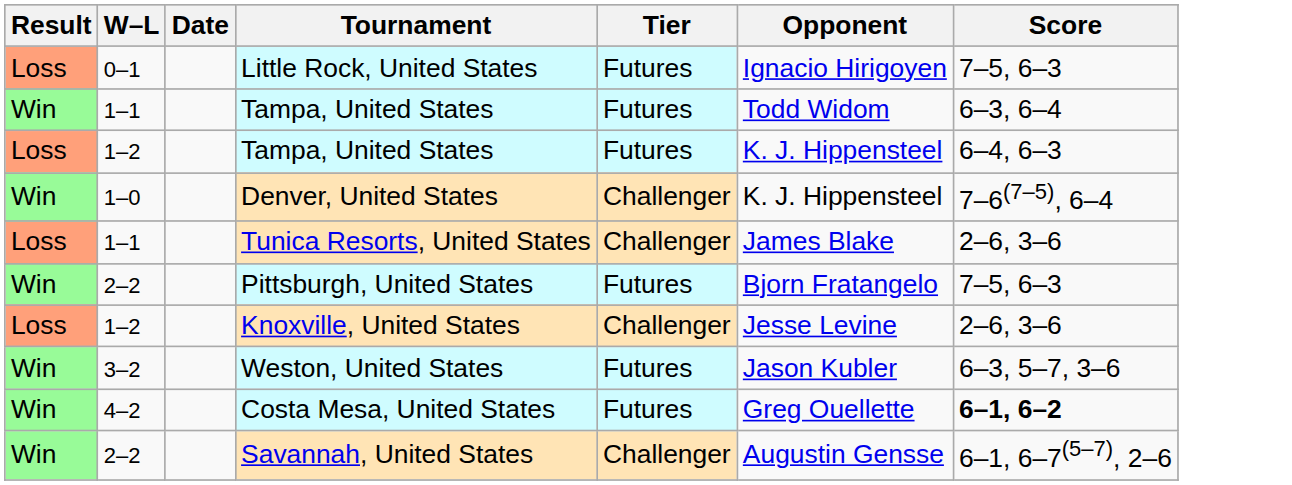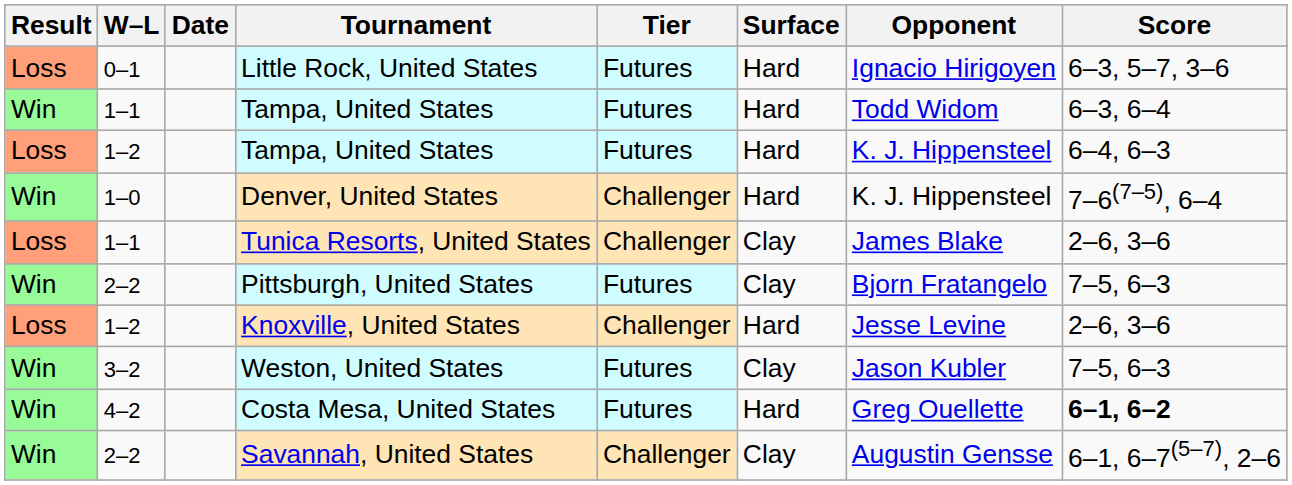 <table class="sortable wikitable">
 <tr>
 <th>Result</th>
 <th class="unsortable">W–L</th>
 <th>Date</th>
 <th>Tournament</th>
 <th>Tier</th>
+<th>Surface</th>
 <th>Opponent</th>
 <th class="unsortable">Score</th>
 </tr>
 <tr>
 <td bgcolor=ffa07a>Loss</td>
 <td><small>0–1</small></td>
 <td></td>
 <td bgcolor=cffcff>Little Rock, United States</td>
 <td bgcolor=cffcff>Futures</td>
+<td>Hard</td>
 <td> <a href='#'>Ignacio Hirigoyen</a></td>
-<td>7–5, 6–3</td>
+<td>6–3, 5–7, 3–6</td>
 </tr>
 <tr>
 <td bgcolor=98FB98>Win</td>
 <td><small>1–1</small></td>
 <td></td>
 <td bgcolor=cffcff>Tampa, United States</td>
 <td bgcolor=cffcff>Futures</td>
+<td>Hard</td>
 <td> <a href='#'>Todd Widom</a></td>
 <td>6–3, 6–4</td>
 </tr>
 <tr>
 <td bgcolor=ffa07a>Loss</td>
 <td><small>1–2</small></td>
 <td></td>
 <td bgcolor=cffcff>Tampa, United States</td>
 <td bgcolor=cffcff>Futures</td>
+<td>Hard</td>
 <td> <a href='#'>K. J. Hippensteel</a></td>
 <td>6–4, 6–3</td>
 </tr>
 <tr>
 <td bgcolor=98FB98>Win</td>
 <td><small>1–0</small></td>
 <td></td>
 <td bgcolor=moccasin>Denver, United States</td>
 <td bgcolor=moccasin>Challenger</td>
+<td>Hard</td>
 <td> K. J. Hippensteel</td>
 <td>7–6<sup>(7–5)</sup>, 6–4</td>
 </tr>
 <tr>
 <td bgcolor=ffa07a>Loss</td>
 <td><small>1–1</small></td>
 <td></td>
 <td bgcolor=moccasin><a href='#'>Tunica Resorts</a>, United States</td>
 <td bgcolor=moccasin>Challenger</td>
+<td>Clay</td>
 <td> <a href='#'>James Blake</a></td>
 <td>2–6, 3–6</td>
 </tr>
 <tr>
 <td bgcolor=98FB98>Win</td>
 <td><small>2–2</small></td>
 <td></td>
 <td bgcolor=cffcff>Pittsburgh, United States</td>
 <td bgcolor=cffcff>Futures</td>
+<td>Clay</td>
 <td> <a href='#'>Bjorn Fratangelo</a></td>
 <td>7–5, 6–3</td>
 </tr>
 <tr>
 <td bgcolor=ffa07a>Loss</td>
 <td><small>1–2</small></td>
 <td><a href='#'></a></td>
 <td bgcolor=moccasin><a href='#'>Knoxville</a>, United States</td>
 <td bgcolor=moccasin>Challenger</td>
+<td>Hard</td>
 <td> <a href='#'>Jesse Levine</a></td>
 <td>2–6, 3–6</td>
 </tr>
 <tr>
 <td bgcolor=98FB98>Win</td>
 <td><small>3–2</small></td>
 <td></td>
 <td bgcolor=cffcff>Weston, United States</td>
 <td bgcolor=cffcff>Futures</td>
+<td>Clay</td>
 <td> <a href='#'>Jason Kubler</a></td>
-<td>6–3, 5–7, 3–6</td>
+<td>7–5, 6–3</td>
 </tr>
 <tr>
 <td bgcolor=98FB98>Win</td>
 <td><small>4–2</small></td>
 <td></td>
 <td bgcolor=cffcff>Costa Mesa, United States</td>
 <td bgcolor=cffcff>Futures</td>
+<td>Hard</td>
 <td> <a href='#'>Greg Ouellette</a></td>
 <td><strong>6–1, 6–2</strong></td>
 </tr>
 <tr>
 <td bgcolor=98FB98>Win</td>
 <td><small>2–2</small></td>
 <td><a href='#'></a></td>
 <td bgcolor=moccasin><a href='#'>Savannah</a>, United States</td>
 <td bgcolor=moccasin>Challenger</td>
+<td>Clay</td>
 <td> <a href='#'>Augustin Gensse</a></td>
 <td>6–1, 6–7<sup>(5–7)</sup>, 2–6</td>
 </tr>
 </table>
